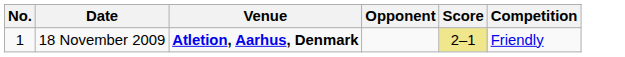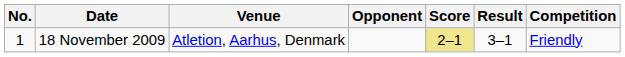 <table class="wikitable sortable">
 <tr>
 <th scope="col">No.</th>
 <th scope="col">Date</th>
 <th scope="col">Venue</th>
 <th scope="col">Opponent</th>
 <th scope="col">Score</th>
+<th scope="col">Result</th>
 <th scope="col">Competition</th>
 </tr>
 <tr>
 <td style="text-align:center">1</td>
 <td>18 November 2009</td>
-<td><strong><a href='#'>Atletion</a>, <a href='#'>Aarhus</a>, Denmark</strong></td>
+<td><a href='#'>Atletion</a>, <a href='#'>Aarhus</a>, Denmark</td>
 <td></td>
 <td style="background: khaki; text-align:center">2–1</td>
+<td style="text-align:center">3–1</td>
 <td><a href='#'>Friendly</a></td>
 </tr>
 </table>
